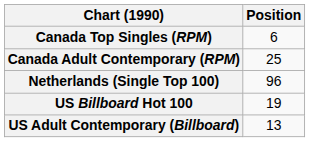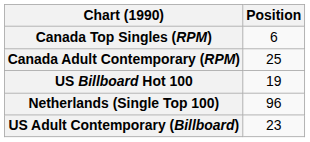 <table class="wikitable sortable plainrowheaders" style="text-align:center">
 <tr>
 <th>Chart (1990)</th>
 <th>Position</th>
 </tr>
 <tr>
 <th scope="row">Canada Top Singles (<em>RPM</em>)</th>
 <td>6</td>
 </tr>
 <tr>
 <th scope="row">Canada Adult Contemporary (<em>RPM</em>)</th>
 <td>25</td>
 </tr>
 <tr>
+<th scope="row">US <em>Billboard</em> Hot 100</th>
+<td>19</td>
+</tr>
+<tr>
 <th scope="row">Netherlands (Single Top 100)</th>
 <td>96</td>
 </tr>
 <tr>
-<th scope="row">US <em>Billboard</em> Hot 100</th>
-<td>19</td>
-</tr>
-<tr>
 <th scope="row">US Adult Contemporary (<em>Billboard</em>)</th>
-<td>13</td>
+<td>23</td>
 </tr>
 </table>
